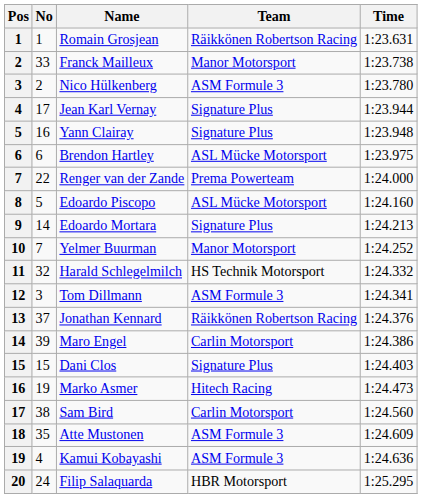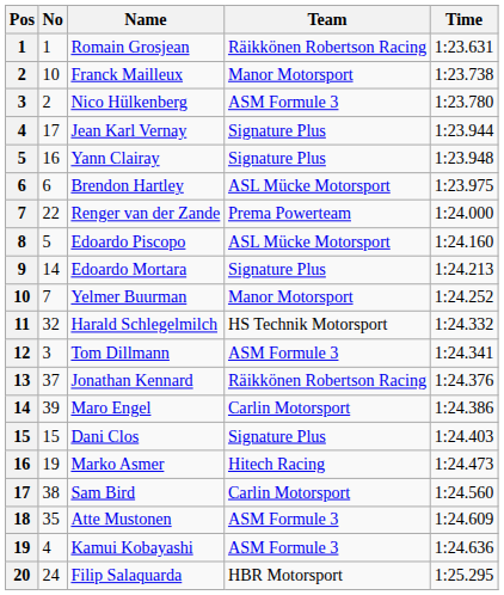 <table class="wikitable" style="font-size: 90%">
 <tr>
 <th>Pos</th>
 <th>No</th>
 <th>Name</th>
 <th>Team</th>
 <th>Time</th>
 </tr>
 <tr>
 <th>1</th>
 <td>1</td>
 <td> <a href='#'>Romain Grosjean</a></td>
 <td><a href='#'>Räikkönen Robertson Racing</a></td>
 <td>1:23.631</td>
 </tr>
 <tr>
 <th>2</th>
-<td>33</td>
+<td>10</td>
 <td> <a href='#'>Franck Mailleux</a></td>
 <td><a href='#'>Manor Motorsport</a></td>
 <td>1:23.738</td>
 </tr>
 <tr>
 <th>3</th>
 <td>2</td>
 <td> <a href='#'>Nico Hülkenberg</a></td>
 <td><a href='#'>ASM Formule 3</a></td>
 <td>1:23.780</td>
 </tr>
 <tr>
 <th>4</th>
 <td>17</td>
 <td> <a href='#'>Jean Karl Vernay</a></td>
 <td><a href='#'>Signature Plus</a></td>
 <td>1:23.944</td>
 </tr>
 <tr>
 <th>5</th>
 <td>16</td>
 <td> <a href='#'>Yann Clairay</a></td>
 <td><a href='#'>Signature Plus</a></td>
 <td>1:23.948</td>
 </tr>
 <tr>
 <th>6</th>
 <td>6</td>
 <td> <a href='#'>Brendon Hartley</a></td>
 <td><a href='#'>ASL Mücke Motorsport</a></td>
 <td>1:23.975</td>
 </tr>
 <tr>
 <th>7</th>
 <td>22</td>
 <td> <a href='#'>Renger van der Zande</a></td>
 <td><a href='#'>Prema Powerteam</a></td>
 <td>1:24.000</td>
 </tr>
 <tr>
 <th>8</th>
 <td>5</td>
 <td> <a href='#'>Edoardo Piscopo</a></td>
 <td><a href='#'>ASL Mücke Motorsport</a></td>
 <td>1:24.160</td>
 </tr>
 <tr>
 <th>9</th>
 <td>14</td>
 <td> <a href='#'>Edoardo Mortara</a></td>
 <td><a href='#'>Signature Plus</a></td>
 <td>1:24.213</td>
 </tr>
 <tr>
 <th>10</th>
 <td>7</td>
 <td> <a href='#'>Yelmer Buurman</a></td>
 <td><a href='#'>Manor Motorsport</a></td>
 <td>1:24.252</td>
 </tr>
 <tr>
 <th>11</th>
 <td>32</td>
 <td> <a href='#'>Harald Schlegelmilch</a></td>
 <td>HS Technik Motorsport</td>
 <td>1:24.332</td>
 </tr>
 <tr>
 <th>12</th>
 <td>3</td>
 <td> <a href='#'>Tom Dillmann</a></td>
 <td><a href='#'>ASM Formule 3</a></td>
 <td>1:24.341</td>
 </tr>
 <tr>
 <th>13</th>
 <td>37</td>
 <td> <a href='#'>Jonathan Kennard</a></td>
 <td><a href='#'>Räikkönen Robertson Racing</a></td>
 <td>1:24.376</td>
 </tr>
 <tr>
 <th>14</th>
 <td>39</td>
 <td> <a href='#'>Maro Engel</a></td>
 <td><a href='#'>Carlin Motorsport</a></td>
 <td>1:24.386</td>
 </tr>
 <tr>
 <th>15</th>
 <td>15</td>
 <td> <a href='#'>Dani Clos</a></td>
 <td><a href='#'>Signature Plus</a></td>
 <td>1:24.403</td>
 </tr>
 <tr>
 <th>16</th>
 <td>19</td>
 <td> <a href='#'>Marko Asmer</a></td>
 <td><a href='#'>Hitech Racing</a></td>
 <td>1:24.473</td>
 </tr>
 <tr>
 <th>17</th>
 <td>38</td>
 <td> <a href='#'>Sam Bird</a></td>
 <td><a href='#'>Carlin Motorsport</a></td>
 <td>1:24.560</td>
 </tr>
 <tr>
 <th>18</th>
 <td>35</td>
 <td> <a href='#'>Atte Mustonen</a></td>
 <td><a href='#'>ASM Formule 3</a></td>
 <td>1:24.609</td>
 </tr>
 <tr>
 <th>19</th>
 <td>4</td>
 <td> <a href='#'>Kamui Kobayashi</a></td>
 <td><a href='#'>ASM Formule 3</a></td>
 <td>1:24.636</td>
 </tr>
 <tr>
 <th>20</th>
 <td>24</td>
 <td> <a href='#'>Filip Salaquarda</a></td>
 <td>HBR Motorsport</td>
 <td>1:25.295</td>
 </tr>
 </table>
